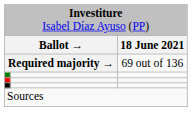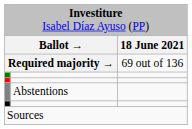 <table class="wikitable" style="text-align:center;">
 <tr>
 <td colspan="3" align="center" bgcolor="#C0C0C0"><strong>Investiture</strong><br><a href='#'>Isabel Díaz Ayuso</a> (<a href='#'>PP</a>)</td>
 </tr>
 <tr>
 <th colspan="2" width="150px">Ballot →</th>
 <th>18 June 2021</th>
 </tr>
 <tr>
 <th colspan="2">Required majority →</th>
 <td>69 out of 136 </td>
 </tr>
 <tr>
 <th width="1px" style="background:green;"></th>
 <td align="left"></td>
 <td></td>
 </tr>
 <tr>
 <th style="background:red;"></th>
 <td align="left"></td>
 <td></td>
 </tr>
 <tr>
+<th style="background:gray;"></th>
+<td align="left">Abstentions</td>
+<td></td>
+</tr>
+<tr>
 <th style="background:black;"></th>
 <td align="left"></td>
 <td></td>
 </tr>
 <tr>
 <td align="left" colspan="3">Sources</td>
 </tr>
 </table>
